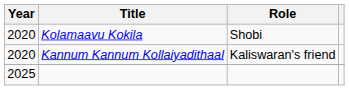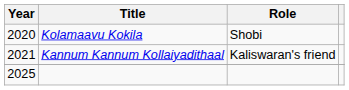 <table class="wikitable sortable">
 <tr>
 <th>Year</th>
 <th>Title</th>
 <th>Role</th>
 <th class=unsortable></th>
 </tr>
 <tr>
 <td>2020</td>
 <td><em><a href='#'>Kolamaavu Kokila</a></em></td>
 <td>Shobi</td>
 <td></td>
 </tr>
 <tr>
-<td>2020</td>
+<td>2021</td>
 <td><em><a href='#'>Kannum Kannum Kollaiyadithaal</a></em></td>
 <td>Kaliswaran's friend</td>
 <td></td>
 </tr>
 <tr>
 </tr>
 <tr>
 <td>2025</td>
 <td></td>
 <td></td>
 <td></td>
 </tr>
 </table>
